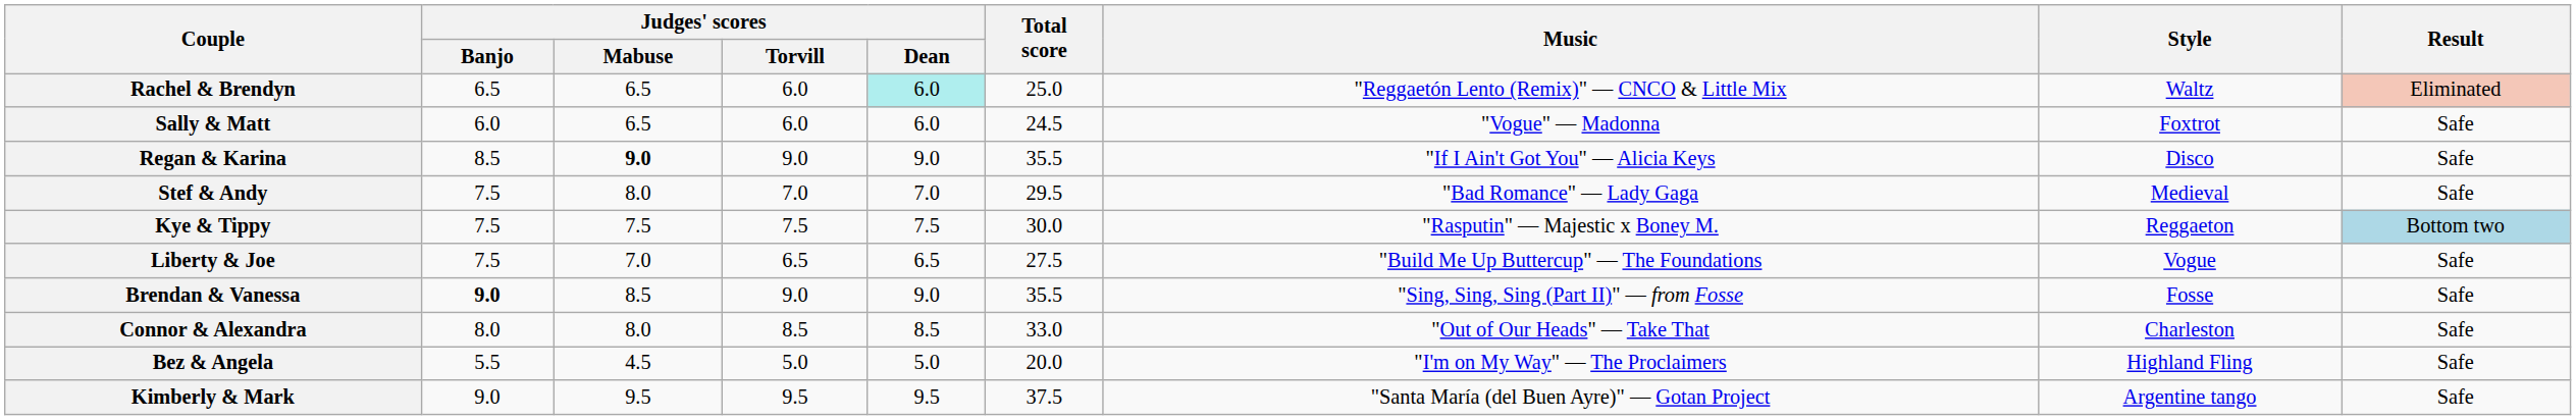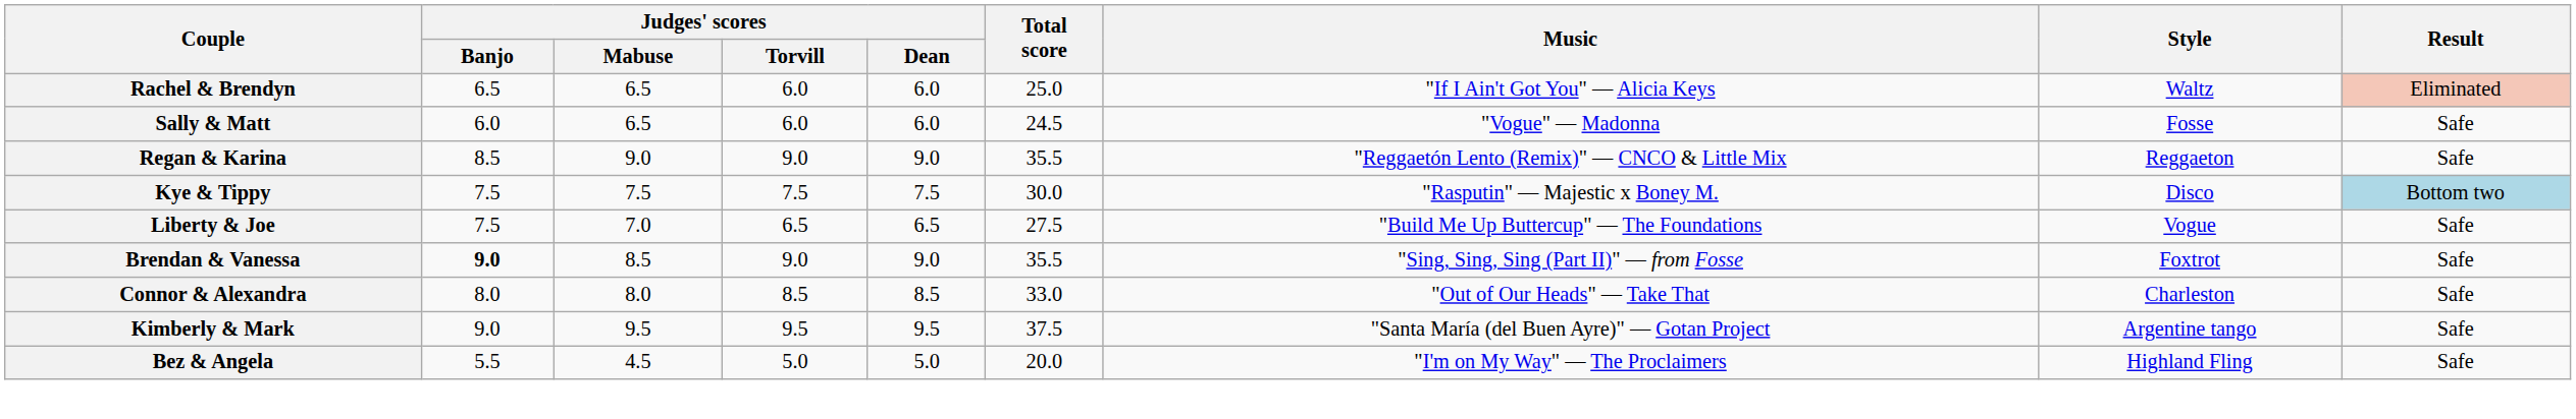 <table class="wikitable sortable" style="text-align:center; font-size:90%; width:90%">
 <tr>
 <th scope="col" rowspan=2>Couple</th>
 <th scope="col" colspan=4 class="unsortable">Judges' scores</th>
 <th scope="col" rowspan=2>Total<br>score</th>
 <th scope="col" rowspan=2 class="unsortable">Music</th>
 <th scope="col" rowspan=2 class="unsortable">Style</th>
 <th scope="col" rowspan=2 class="unsortable">Result</th>
 </tr>
 <tr>
 <th class="unsortable">Banjo</th>
 <th class="unsortable">Mabuse</th>
 <th class="unsortable">Torvill</th>
 <th class="unsortable">Dean</th>
 </tr>
 <tr>
 <th scope="row">Rachel & Brendyn</th>
 <td>6.5</td>
 <td>6.5</td>
 <td>6.0</td>
-<td style="background: paleturquoise;">6.0</td>
+<td>6.0</td>
 <td>25.0</td>
-<td>"<a href='#'>Reggaetón Lento (Remix)</a>" — <a href='#'>CNCO</a> & <a href='#'>Little Mix</a></td>
+<td>"<a href='#'>If I Ain't Got You</a>" — <a href='#'>Alicia Keys</a></td>
 <td><a href='#'>Waltz</a></td>
 <td bgcolor=f4c7b8>Eliminated</td>
 </tr>
 <tr>
 <th scope="row">Sally & Matt</th>
 <td>6.0</td>
 <td>6.5</td>
 <td>6.0</td>
 <td>6.0</td>
 <td>24.5</td>
 <td>"<a href='#'>Vogue</a>" — <a href='#'>Madonna</a></td>
-<td><a href='#'>Foxtrot</a></td>
+<td><a href='#'>Fosse</a></td>
 <td>Safe</td>
 </tr>
 <tr>
 <th scope="row">Regan & Karina</th>
 <td>8.5</td>
-<td><strong>9.0</strong></td>
+<td>9.0</td>
 <td>9.0</td>
 <td>9.0</td>
 <td>35.5</td>
-<td>"<a href='#'>If I Ain't Got You</a>" — <a href='#'>Alicia Keys</a></td>
-<td><a href='#'>Disco</a></td>
-<td>Safe</td>
-</tr>
-<tr>
-<th scope="row">Stef & Andy</th>
-<td>7.5</td>
-<td>8.0</td>
-<td>7.0</td>
-<td>7.0</td>
-<td>29.5</td>
-<td>"<a href='#'>Bad Romance</a>" — <a href='#'>Lady Gaga</a></td>
-<td><a href='#'>Medieval</a></td>
+<td>"<a href='#'>Reggaetón Lento (Remix)</a>" — <a href='#'>CNCO</a> & <a href='#'>Little Mix</a></td>
+<td><a href='#'>Reggaeton</a></td>
 <td>Safe</td>
 </tr>
 <tr>
 <th scope="row">Kye & Tippy</th>
 <td>7.5</td>
 <td>7.5</td>
 <td>7.5</td>
 <td>7.5</td>
 <td>30.0</td>
 <td>"<a href='#'>Rasputin</a>" — Majestic x <a href='#'>Boney M.</a></td>
-<td><a href='#'>Reggaeton</a></td>
+<td><a href='#'>Disco</a></td>
 <td bgcolor=lightblue>Bottom two</td>
 </tr>
 <tr>
 <th scope="row">Liberty & Joe</th>
 <td>7.5</td>
 <td>7.0</td>
 <td>6.5</td>
 <td>6.5</td>
 <td>27.5</td>
 <td>"<a href='#'>Build Me Up Buttercup</a>" — <a href='#'>The Foundations</a></td>
 <td><a href='#'>Vogue</a></td>
 <td>Safe</td>
 </tr>
 <tr>
 <th scope="row">Brendan & Vanessa</th>
 <td><strong>9.0</strong></td>
 <td>8.5</td>
 <td>9.0</td>
 <td>9.0</td>
 <td>35.5</td>
 <td>"<a href='#'>Sing, Sing, Sing (Part II)</a>" — <em>from <a href='#'>Fosse</a></em></td>
-<td><a href='#'>Fosse</a></td>
+<td><a href='#'>Foxtrot</a></td>
 <td>Safe</td>
 </tr>
 <tr>
 <th scope="row">Connor & Alexandra</th>
 <td>8.0</td>
 <td>8.0</td>
 <td>8.5</td>
 <td>8.5</td>
 <td>33.0</td>
 <td>"<a href='#'>Out of Our Heads</a>" — <a href='#'>Take That</a></td>
 <td><a href='#'>Charleston</a></td>
 <td>Safe</td>
 </tr>
 <tr>
+<th scope="row">Kimberly & Mark</th>
+<td>9.0</td>
+<td>9.5</td>
+<td>9.5</td>
+<td>9.5</td>
+<td>37.5</td>
+<td>"Santa María (del Buen Ayre)" — <a href='#'>Gotan Project</a></td>
+<td><a href='#'>Argentine tango</a></td>
+<td>Safe</td>
+</tr>
+<tr>
 <th scope="row">Bez & Angela</th>
 <td>5.5</td>
 <td>4.5</td>
 <td>5.0</td>
 <td>5.0</td>
 <td>20.0</td>
 <td>"<a href='#'>I'm on My Way</a>" — <a href='#'>The Proclaimers</a></td>
 <td><a href='#'>Highland Fling</a></td>
 <td>Safe</td>
 </tr>
-<tr>
-<th scope="row">Kimberly & Mark</th>
-<td>9.0</td>
-<td>9.5</td>
-<td>9.5</td>
-<td>9.5</td>
-<td>37.5</td>
-<td>"Santa María (del Buen Ayre)" — <a href='#'>Gotan Project</a></td>
-<td><a href='#'>Argentine tango</a></td>
-<td>Safe</td>
-</tr>
 </table>
